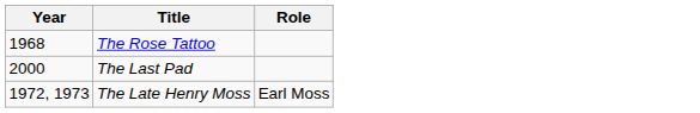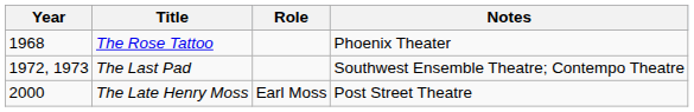 <table class="wikitable sortable">
 <tr style="background:#b0c4de; text-align:center;">
 <th>Year</th>
 <th>Title</th>
 <th>Role</th>
+<th>Notes</th>
 </tr>
 <tr>
 <td>1968</td>
 <td><em><a href='#'>The Rose Tattoo</a></em></td>
 <td></td>
+<td>Phoenix Theater</td>
+</tr>
+<tr>
+<td>1972, 1973</td>
+<td><em>The Last Pad</em></td>
+<td></td>
+<td>Southwest Ensemble Theatre; Contempo Theatre</td>
 </tr>
 <tr>
 <td>2000</td>
-<td><em>The Last Pad</em></td>
-<td></td>
-</tr>
-<tr>
-<td>1972, 1973</td>
 <td><em>The Late Henry Moss</em></td>
 <td>Earl Moss</td>
+<td>Post Street Theatre</td>
 </tr>
 </table>
